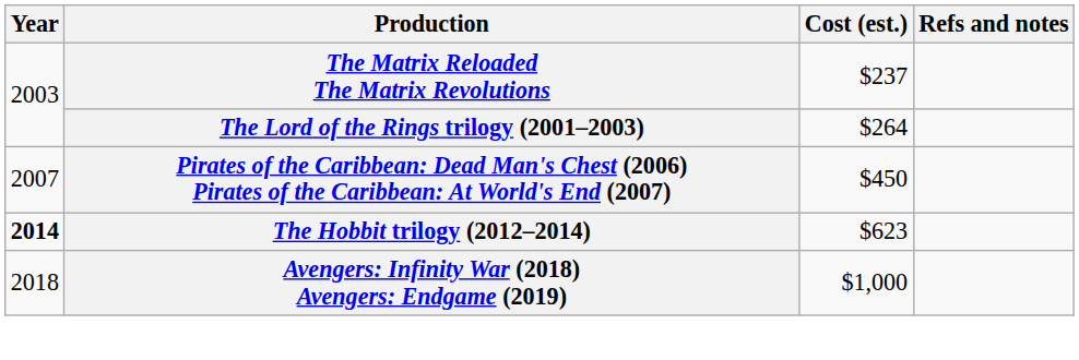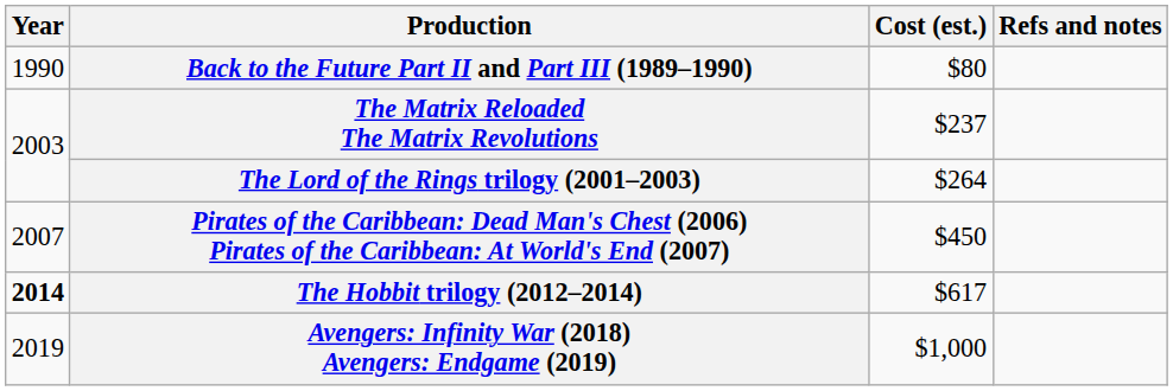 <table class="wikitable plainrowheaders">
 <tr>
 <th scope="col">Year</th>
 <th scope="col" style="width:30em;">Production</th>
 <th scope="col">Cost (est.)<br></th>
 <th scope="col">Refs and notes</th>
+</tr>
+<tr>
+<td>1990</td>
+<th scope="row"><em><a href='#'>Back to the Future Part II</a></em> and <em><a href='#'>Part III</a></em> (1989–1990)</th>
+<td style="text-align:right;">$80</td>
+<td style="text-align:center;"></td>
 </tr>
 <tr>
 <td rowspan="2">2003</td>
 <th scope="row"><em><a href='#'>The Matrix Reloaded</a></em> <br> <em><a href='#'>The Matrix Revolutions</a></em></th>
 <td style="text-align:right;">$237</td>
 <td style="text-align:center;"></td>
 </tr>
 <tr>
 <th scope="row"><a href='#'><em>The Lord of the Rings</em> trilogy</a> (2001–2003)</th>
 <td style="text-align:right;">$264</td>
 <td style="text-align:center;"></td>
 </tr>
 <tr>
 <td>2007</td>
 <th scope="row"><em><a href='#'>Pirates of the Caribbean: Dead Man's Chest</a></em> (2006) <br> <em><a href='#'>Pirates of the Caribbean: At World's End</a></em> (2007)</th>
 <td style="text-align:right;">$450</td>
 <td style="text-align:center;"></td>
 </tr>
 <tr>
 <td><strong>2014</strong></td>
 <th scope="row"><a href='#'><em>The Hobbit</em> trilogy</a> (2012–2014)</th>
-<td style="text-align:right;">$623</td>
+<td style="text-align:right;">$617</td>
 <td style="text-align:center;"></td>
 </tr>
 <tr>
-<td>2018</td>
+<td>2019</td>
 <th scope="row"><em><a href='#'>Avengers: Infinity War</a></em> (2018) <br> <em><a href='#'>Avengers: Endgame</a></em> (2019)</th>
 <td style="text-align:right;">$1,000</td>
 <td style="text-align:center;"></td>
 </tr>
 </table>
